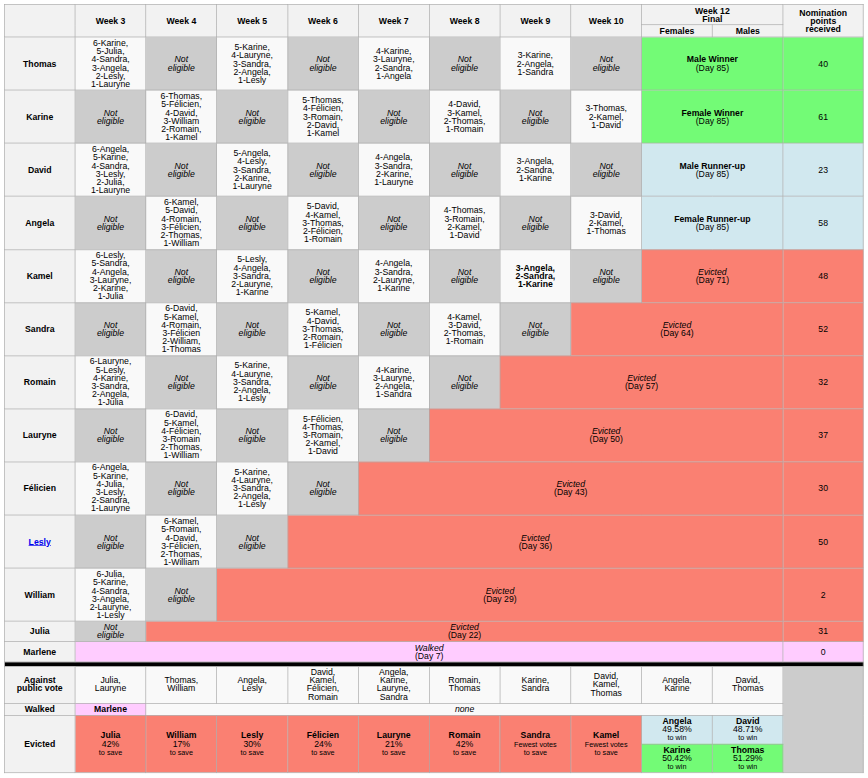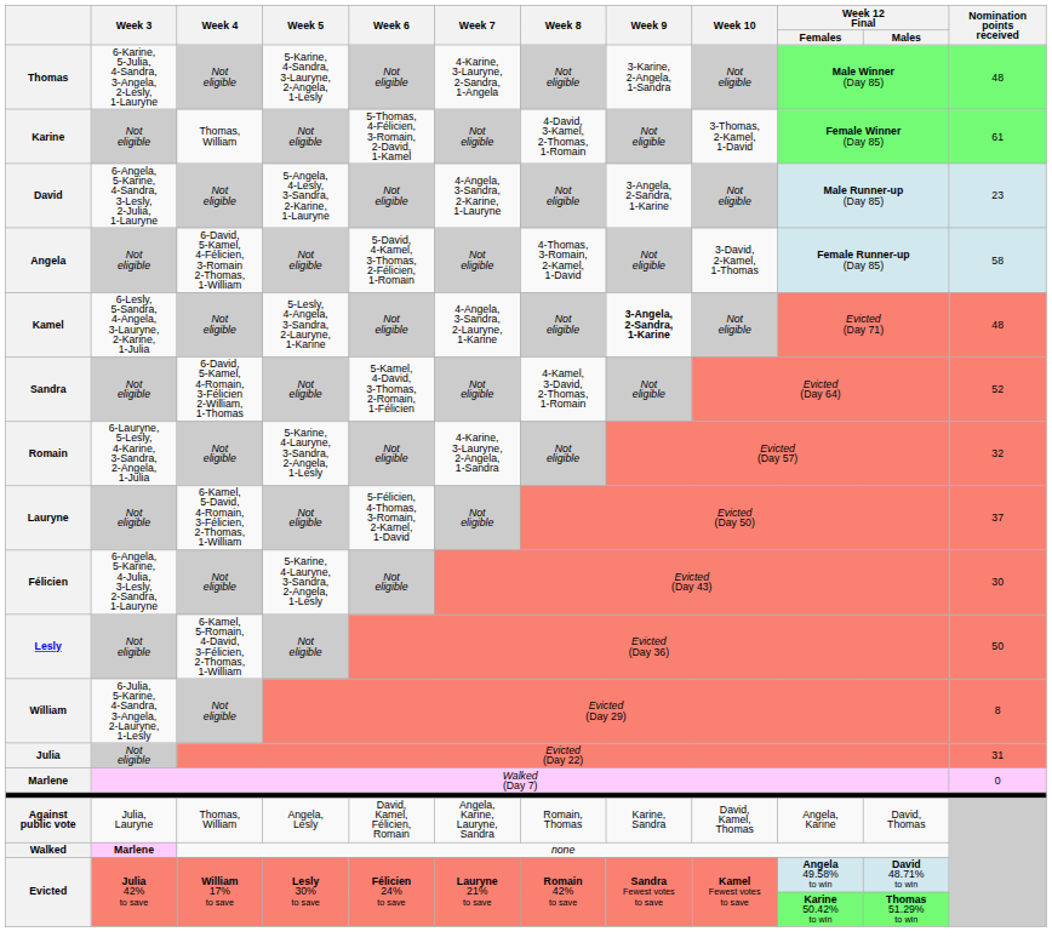 <table class="wikitable" style="text-align:center; font-size:80%; line-height:12px; width:100%;">
 <tr>
 <th style="width:5%" rowspan="2"></th>
 <th style="width:5%" rowspan="2">Week 3</th>
 <th style="width:5%" rowspan="2">Week 4</th>
 <th style="width:5%" rowspan="2">Week 5</th>
 <th style="width:5%" rowspan="2">Week 6</th>
 <th style="width:5%" rowspan="2">Week 7</th>
 <th style="width:5%" rowspan="2">Week 8</th>
 <th style="width:5%" rowspan="2">Week 9</th>
 <th style="width:5%" rowspan="2">Week 10</th>
 <th style="width:10%" colspan="2">Week 12<br>Final</th>
 <th style="width:5%" rowspan="2">Nomination<br>points<br>received</th>
 </tr>
 <tr>
 <th style="width:5%">Females</th>
 <th style="width:5%">Males</th>
 </tr>
 <tr>
 <th>Thomas</th>
 <td>6-Karine,<br>5-Julia,<br>4-Sandra,<br>3-Angela,<br>2-Lesly,<br>1-Lauryne</td>
 <td style="background:#CCCCCC;"><em>Not<br>eligible</em></td>
-<td>5-Karine,<br>4-Lauryne,<br>3-Sandra,<br>2-Angela,<br>1-Lesly</td>
+<td>5-Karine,<br>4-Sandra,<br>3-Lauryne,<br>2-Angela,<br>1-Lesly</td>
 <td style="background:#CCCCCC;"><em>Not<br>eligible</em></td>
 <td>4-Karine,<br>3-Lauryne,<br>2-Sandra,<br>1-Angela</td>
 <td style="background:#CCCCCC;"><em>Not<br>eligible</em></td>
 <td>3-Karine,<br>2-Angela,<br>1-Sandra</td>
 <td style="background:#CCCCCC;"><em>Not<br>eligible</em></td>
 <td style="background:#73FB76" colspan="2"><strong>Male Winner</strong><br>(Day 85)</td>
-<td style="background:#73FB76;">40</td>
+<td style="background:#73FB76;">48</td>
 </tr>
 <tr>
 <th>Karine</th>
 <td style="background:#CCCCCC;"><em>Not<br>eligible</em></td>
-<td>6-Thomas,<br>5-Félicien,<br>4-David,<br>3-William<br>2-Romain,<br>1-Kamel</td>
+<td>Thomas,<br>William</td>
 <td style="background:#CCCCCC;"><em>Not<br>eligible</em></td>
 <td>5-Thomas,<br>4-Félicien,<br>3-Romain,<br>2-David,<br>1-Kamel</td>
 <td style="background:#CCCCCC;"><em>Not<br>eligible</em></td>
 <td>4-David,<br>3-Kamel,<br>2-Thomas,<br>1-Romain</td>
 <td style="background:#CCCCCC;"><em>Not<br>eligible</em></td>
 <td>3-Thomas,<br>2-Kamel,<br>1-David</td>
 <td style="background:#73FB76" colspan="2"><strong>Female Winner</strong><br>(Day 85)</td>
 <td style="background:#73FB76;">61</td>
 </tr>
 <tr>
 <th>David</th>
 <td>6-Angela,<br>5-Karine,<br>4-Sandra,<br>3-Lesly,<br>2-Julia,<br>1-Lauryne</td>
 <td style="background:#CCCCCC;"><em>Not<br>eligible</em></td>
 <td>5-Angela,<br>4-Lesly,<br>3-Sandra,<br>2-Karine,<br>1-Lauryne</td>
 <td style="background:#CCCCCC;"><em>Not<br>eligible</em></td>
 <td>4-Angela,<br>3-Sandra,<br>2-Karine,<br>1-Lauryne</td>
 <td style="background:#CCCCCC;"><em>Not<br>eligible</em></td>
 <td>3-Angela,<br>2-Sandra,<br>1-Karine</td>
 <td style="background:#CCCCCC;"><em>Not<br>eligible</em></td>
 <td style="background:#D1E8EF" colspan="2"><strong>Male Runner-up</strong><br>(Day 85)</td>
 <td style="background:#D1E8EF">23</td>
 </tr>
 <tr>
 <th>Angela</th>
 <td style="background:#CCCCCC;"><em>Not<br>eligible</em></td>
-<td>6-Kamel,<br>5-David,<br>4-Romain,<br>3-Félicien,<br>2-Thomas,<br>1-William</td>
+<td>6-David,<br>5-Kamel,<br>4-Félicien,<br>3-Romain<br>2-Thomas,<br>1-William</td>
 <td style="background:#CCCCCC;"><em>Not<br>eligible</em></td>
 <td>5-David,<br>4-Kamel,<br>3-Thomas,<br>2-Félicien,<br>1-Romain</td>
 <td style="background:#CCCCCC;"><em>Not<br>eligible</em></td>
 <td>4-Thomas,<br>3-Romain,<br>2-Kamel,<br>1-David</td>
 <td style="background:#CCCCCC;"><em>Not<br>eligible</em></td>
 <td>3-David,<br>2-Kamel,<br>1-Thomas</td>
 <td style="background:#D1E8EF" colspan="2"><strong>Female Runner-up</strong><br>(Day 85)</td>
 <td style="background:#D1E8EF">58</td>
 </tr>
 <tr>
 <th>Kamel</th>
 <td>6-Lesly,<br>5-Sandra,<br>4-Angela,<br>3-Lauryne,<br>2-Karine,<br>1-Julia</td>
 <td style="background:#CCCCCC;"><em>Not<br>eligible</em></td>
 <td>5-Lesly,<br>4-Angela,<br>3-Sandra,<br>2-Lauryne,<br>1-Karine</td>
 <td style="background:#CCCCCC;"><em>Not<br>eligible</em></td>
 <td>4-Angela,<br>3-Sandra,<br>2-Lauryne,<br>1-Karine</td>
 <td style="background:#CCCCCC;"><em>Not<br>eligible</em></td>
 <td><strong>3-Angela,<br>2-Sandra,<br>1-Karine</strong></td>
 <td style="background:#CCCCCC;"><em>Not<br>eligible</em></td>
 <td style="background:#FA8072;" colspan="2"><em>Evicted</em><br>(Day 71)</td>
 <td style="background:#FA8072;">48</td>
 </tr>
 <tr>
 <th>Sandra</th>
 <td style="background:#CCCCCC;"><em>Not<br>eligible</em></td>
 <td>6-David,<br>5-Kamel,<br>4-Romain,<br>3-Félicien<br>2-William,<br>1-Thomas</td>
 <td style="background:#CCCCCC;"><em>Not<br>eligible</em></td>
 <td>5-Kamel,<br>4-David,<br>3-Thomas,<br>2-Romain,<br>1-Félicien</td>
 <td style="background:#CCCCCC;"><em>Not<br>eligible</em></td>
 <td>4-Kamel,<br>3-David,<br>2-Thomas,<br>1-Romain</td>
 <td style="background:#CCCCCC;"><em>Not<br>eligible</em></td>
 <td style="background:#FA8072;" colspan="3"><em>Evicted</em><br>(Day 64)</td>
 <td style="background:#FA8072;">52</td>
 </tr>
 <tr>
 <th>Romain</th>
 <td>6-Lauryne,<br>5-Lesly,<br>4-Karine,<br>3-Sandra,<br>2-Angela,<br>1-Julia</td>
 <td style="background:#CCCCCC;"><em>Not<br>eligible</em></td>
 <td>5-Karine,<br>4-Lauryne,<br>3-Sandra,<br>2-Angela,<br>1-Lesly</td>
 <td style="background:#CCCCCC;"><em>Not<br>eligible</em></td>
 <td>4-Karine,<br>3-Lauryne,<br>2-Angela,<br>1-Sandra</td>
 <td style="background:#CCCCCC;"><em>Not<br>eligible</em></td>
 <td style="background:#FA8072;" colspan="4"><em>Evicted</em><br>(Day 57)</td>
 <td style="background:#FA8072;">32</td>
 </tr>
 <tr>
 <th>Lauryne</th>
 <td style="background:#CCCCCC;"><em>Not<br>eligible</em></td>
-<td>6-David,<br>5-Kamel,<br>4-Félicien,<br>3-Romain<br>2-Thomas,<br>1-William</td>
+<td>6-Kamel,<br>5-David,<br>4-Romain,<br>3-Félicien,<br>2-Thomas,<br>1-William</td>
 <td style="background:#CCCCCC;"><em>Not<br>eligible</em></td>
 <td>5-Félicien,<br>4-Thomas,<br>3-Romain,<br>2-Kamel,<br>1-David</td>
 <td style="background:#CCCCCC;"><em>Not<br>eligible</em></td>
 <td style="background:#FA8072;" colspan="5"><em>Evicted</em><br>(Day 50)</td>
 <td style="background:#FA8072;">37</td>
 </tr>
 <tr>
 <th>Félicien</th>
 <td>6-Angela,<br>5-Karine,<br>4-Julia,<br>3-Lesly,<br>2-Sandra,<br>1-Lauryne</td>
 <td style="background:#CCCCCC;"><em>Not<br>eligible</em></td>
 <td>5-Karine,<br>4-Lauryne,<br>3-Sandra,<br>2-Angela,<br>1-Lesly</td>
 <td style="background:#CCCCCC;"><em>Not<br>eligible</em></td>
 <td style="background:#FA8072;" colspan="6"><em>Evicted</em><br>(Day 43)</td>
 <td style="background:#FA8072;">30</td>
 </tr>
 <tr>
 <th><a href='#'>Lesly</a></th>
 <td style="background:#CCCCCC;"><em>Not<br>eligible</em></td>
 <td>6-Kamel,<br>5-Romain,<br>4-David,<br>3-Félicien,<br>2-Thomas,<br>1-William</td>
 <td style="background:#CCCCCC;"><em>Not<br>eligible</em></td>
 <td style="background:#FA8072;" colspan="7"><em>Evicted</em><br>(Day 36)</td>
 <td style="background:#FA8072;">50</td>
 </tr>
 <tr>
 <th>William</th>
 <td>6-Julia,<br>5-Karine,<br>4-Sandra,<br>3-Angela,<br>2-Lauryne,<br>1-Lesly</td>
 <td style="background:#CCCCCC;"><em>Not<br>eligible</em></td>
 <td style="background:#FA8072;" colspan="8"><em>Evicted</em><br>(Day 29)</td>
-<td style="background:#FA8072;">2</td>
+<td style="background:#FA8072;">8</td>
 </tr>
 <tr>
 <th>Julia</th>
 <td style="background:#CCCCCC;"><em>Not<br>eligible</em></td>
 <td style="background:#FA8072;" colspan="9"><em>Evicted</em><br>(Day 22)</td>
 <td style="background:#FA8072;">31</td>
 </tr>
 <tr>
 <th>Marlene</th>
 <td style="background:#FFCCFF;" colspan="10"><em>Walked</em><br>(Day 7)</td>
 <td style="background:#FFCCFF;">0</td>
 </tr>
 <tr>
 <td style="background:#000;" colspan="12"></td>
 </tr>
 <tr>
 <th>Against<br>public vote</th>
 <td>Julia,<br>Lauryne</td>
 <td>Thomas,<br>William</td>
 <td>Angela,<br>Lesly</td>
 <td>David,<br>Kamel,<br>Félicien,<br>Romain</td>
 <td>Angela,<br>Karine,<br>Lauryne,<br>Sandra</td>
 <td>Romain,<br>Thomas</td>
 <td>Karine,<br>Sandra</td>
 <td>David,<br>Kamel,<br>Thomas</td>
 <td>Angela,<br>Karine</td>
 <td>David,<br>Thomas</td>
 <td style="background:#CCC" rowspan="4"></td>
 </tr>
 <tr>
 <th>Walked</th>
 <td style="background:#FFCCFF"><strong>Marlene</strong></td>
 <td colspan="9"><em>none</em></td>
 </tr>
 <tr>
 <th rowspan="2">Evicted</th>
 <td style="background:#FA8072" rowspan="2"><strong>Julia</strong><br>42%<br><small>to save</small></td>
 <td style="background:#FA8072" rowspan="2"><strong>William</strong><br>17%<br><small>to save</small></td>
 <td style="background:#FA8072" rowspan="2"><strong>Lesly</strong><br>30%<br><small>to save</small></td>
 <td style="background:#FA8072" rowspan="2"><strong>Félicien</strong><br>24%<br><small>to save</small></td>
 <td style="background:#FA8072" rowspan="2"><strong>Lauryne</strong><br>21%<br><small>to save</small></td>
 <td style="background:#FA8072" rowspan="2"><strong>Romain</strong><br>42%<br><small>to save</small></td>
 <td style="background:#FA8072" rowspan="2"><strong>Sandra</strong><br><small>Fewest votes<br>to save</small></td>
 <td style="background:#FA8072" rowspan="2"><strong>Kamel</strong><br><small>Fewest votes<br>to save</small></td>
 <td style="background:#D1E8EF"><strong>Angela</strong><br>49.58%<br><small>to win</small></td>
 <td style="background:#D1E8EF"><strong>David</strong><br>48.71%<br><small>to win</small></td>
 </tr>
 <tr>
 <td style="background:#73FB76"><strong>Karine</strong><br>50.42%<br><small>to win</small></td>
 <td style="background:#73FB76"><strong>Thomas</strong><br>51.29%<br><small>to win</small></td>
 </tr>
 </table>
